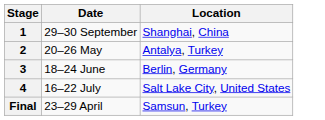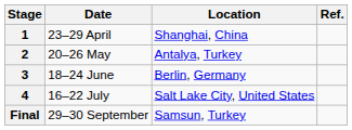 <table class="wikitable">
 <tr>
 <th>Stage</th>
 <th>Date</th>
 <th>Location</th>
+<th>Ref.</th>
 </tr>
 <tr>
 <th>1</th>
-<td>29–30 September</td>
+<td>23–29 April</td>
 <td> <a href='#'>Shanghai</a>, <a href='#'>China</a></td>
+<td></td>
 </tr>
 <tr>
 <th>2</th>
 <td>20–26 May</td>
 <td> <a href='#'>Antalya</a>, <a href='#'>Turkey</a></td>
+<td></td>
 </tr>
 <tr>
 <th>3</th>
 <td>18–24 June</td>
 <td> <a href='#'>Berlin</a>, <a href='#'>Germany</a></td>
+<td></td>
 </tr>
 <tr>
 <th>4</th>
 <td>16–22 July</td>
 <td> <a href='#'>Salt Lake City</a>, <a href='#'>United States</a></td>
+<td></td>
 </tr>
 <tr>
 <th>Final</th>
-<td>23–29 April</td>
+<td>29–30 September</td>
 <td> <a href='#'>Samsun</a>, <a href='#'>Turkey</a></td>
+<td></td>
 </tr>
 </table>
